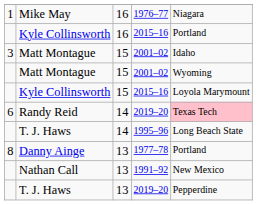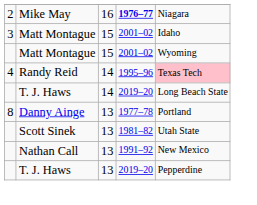 <table class="wikitable">
 <tr>
 </tr>
 <tr>
-<td>1</td>
+<td>2</td>
 <td>Mike May</td>
 <td>16</td>
-<td style="font-size:80%;"><a href='#'>1976–77</a></td>
+<td style="font-size:80%;"><strong><a href='#'>1976–77</a></strong></td>
 <td style="font-size:80%;">Niagara</td>
-</tr>
-<tr>
-<td></td>
-<td><a href='#'>Kyle Collinsworth</a></td>
-<td>16</td>
-<td style="font-size:80%;"><a href='#'>2015–16</a></td>
-<td style="font-size:80%;">Portland</td>
 </tr>
 <tr>
 <td>3</td>
 <td>Matt Montague</td>
 <td>15</td>
 <td style="font-size:80%;"><a href='#'>2001–02</a></td>
 <td style="font-size:80%;">Idaho</td>
 </tr>
 <tr>
 <td></td>
 <td>Matt Montague</td>
 <td>15</td>
 <td style="font-size:80%;"><a href='#'>2001–02</a></td>
 <td style="font-size:80%;">Wyoming</td>
 </tr>
 <tr>
-<td></td>
-<td><a href='#'>Kyle Collinsworth</a></td>
-<td>15</td>
-<td style="font-size:80%;"><a href='#'>2015–16</a></td>
-<td style="font-size:80%;">Loyola Marymount</td>
-</tr>
-<tr>
-<td>6</td>
+<td>4</td>
 <td>Randy Reid</td>
 <td>14</td>
-<td style="font-size:80%;"><a href='#'>2019–20</a></td>
+<td style="font-size:80%;"><a href='#'>1995–96</a></td>
 <td style="background: pink; font-size:80%;">Texas Tech</td>
 </tr>
 <tr>
 <td></td>
 <td>T. J. Haws</td>
 <td>14</td>
-<td style="font-size:80%;"><a href='#'>1995–96</a></td>
+<td style="font-size:80%;"><a href='#'>2019–20</a></td>
 <td style="font-size:80%;">Long Beach State</td>
 </tr>
 <tr>
 <td>8</td>
 <td><a href='#'>Danny Ainge</a></td>
 <td>13</td>
 <td style="font-size:80%;"><a href='#'>1977–78</a></td>
 <td style="font-size:80%;">Portland</td>
+</tr>
+<tr>
+<td></td>
+<td>Scott Sinek</td>
+<td>13</td>
+<td style="font-size:80%;"><a href='#'>1981–82</a></td>
+<td style="font-size:80%;">Utah State</td>
 </tr>
 <tr>
 <td></td>
 <td>Nathan Call</td>
 <td>13</td>
 <td style="font-size:80%;"><a href='#'>1991–92</a></td>
 <td style="font-size:80%;">New Mexico</td>
 </tr>
 <tr>
 <td></td>
 <td>T. J. Haws</td>
 <td>13</td>
 <td style="font-size:80%;"><a href='#'>2019–20</a></td>
 <td style="font-size:80%;">Pepperdine</td>
 </tr>
 </table>
